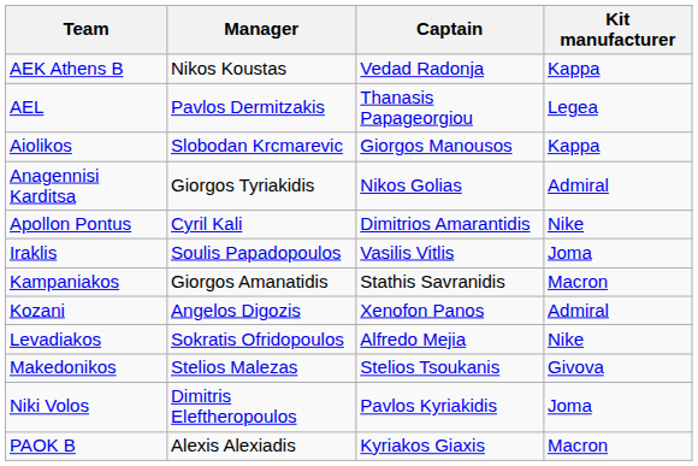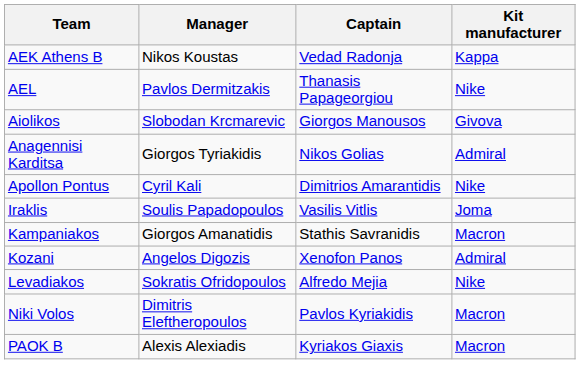 <table class="wikitable sortable" style="text-align: left;">
 <tr>
 <th>Team</th>
 <th>Manager</th>
 <th>Captain</th>
 <th>Kit manufacturer</th>
 </tr>
 <tr>
 <td><a href='#'>AEK Athens B</a></td>
 <td> Nikos Koustas</td>
 <td> <a href='#'>Vedad Radonja</a></td>
 <td><a href='#'>Kappa</a></td>
 </tr>
 <tr>
 <td><a href='#'>AEL</a></td>
 <td> <a href='#'>Pavlos Dermitzakis</a></td>
 <td> <a href='#'>Thanasis Papageorgiou</a></td>
-<td><a href='#'>Legea</a></td>
+<td><a href='#'>Nike</a></td>
 </tr>
 <tr>
 <td><a href='#'>Aiolikos</a></td>
 <td> <a href='#'>Slobodan Krcmarevic</a></td>
 <td> <a href='#'>Giorgos Manousos</a></td>
-<td><a href='#'>Kappa</a></td>
+<td><a href='#'>Givova</a></td>
 </tr>
 <tr>
 <td><a href='#'>Anagennisi Karditsa</a></td>
 <td> Giorgos Tyriakidis</td>
 <td> <a href='#'>Nikos Golias</a></td>
 <td><a href='#'>Admiral</a></td>
 </tr>
 <tr>
 <td><a href='#'>Apollon Pontus</a></td>
 <td> <a href='#'>Cyril Kali</a></td>
 <td> <a href='#'>Dimitrios Amarantidis</a></td>
 <td><a href='#'>Nike</a></td>
 </tr>
 <tr>
 <td><a href='#'>Iraklis</a></td>
 <td> <a href='#'>Soulis Papadopoulos</a></td>
 <td> <a href='#'>Vasilis Vitlis</a></td>
 <td><a href='#'>Joma</a></td>
 </tr>
 <tr>
 <td><a href='#'>Kampaniakos</a></td>
 <td> Giorgos Amanatidis</td>
 <td> Stathis Savranidis</td>
 <td><a href='#'>Macron</a></td>
 </tr>
 <tr>
 <td><a href='#'>Kozani</a></td>
 <td> <a href='#'>Angelos Digozis</a></td>
 <td> <a href='#'>Xenofon Panos</a></td>
 <td><a href='#'>Admiral</a></td>
 </tr>
 <tr>
 <td><a href='#'>Levadiakos</a></td>
 <td> <a href='#'>Sokratis Ofridopoulos</a></td>
 <td> <a href='#'>Alfredo Mejia</a></td>
 <td><a href='#'>Nike</a></td>
 </tr>
 <tr>
-<td><a href='#'>Makedonikos</a></td>
-<td> <a href='#'>Stelios Malezas</a></td>
-<td> <a href='#'>Stelios Tsoukanis</a></td>
-<td><a href='#'>Givova</a></td>
-</tr>
-<tr>
 <td><a href='#'>Niki Volos</a></td>
 <td> <a href='#'>Dimitris Eleftheropoulos</a></td>
 <td> <a href='#'>Pavlos Kyriakidis</a></td>
-<td><a href='#'>Joma</a></td>
+<td><a href='#'>Macron</a></td>
 </tr>
 <tr>
 <td><a href='#'>PAOK B</a></td>
 <td> Alexis Alexiadis</td>
 <td> <a href='#'>Kyriakos Giaxis</a></td>
 <td><a href='#'>Macron</a></td>
 </tr>
 </table>
